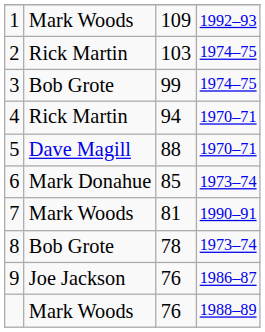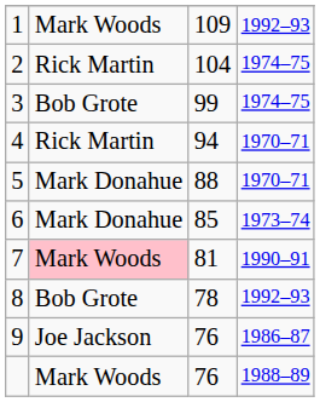 <table class="wikitable">
 <tr>
 </tr>
 <tr>
 <td>1</td>
 <td>Mark Woods</td>
 <td>109</td>
 <td style="font-size:80%;"><a href='#'>1992–93</a></td>
 </tr>
 <tr>
 <td>2</td>
 <td>Rick Martin</td>
-<td>103</td>
+<td>104</td>
 <td style="font-size:80%;"><a href='#'>1974–75</a></td>
 </tr>
 <tr>
 <td>3</td>
 <td>Bob Grote</td>
 <td>99</td>
 <td style="font-size:80%;"><a href='#'>1974–75</a></td>
 </tr>
 <tr>
 <td>4</td>
 <td>Rick Martin</td>
 <td>94</td>
 <td style="font-size:80%;"><a href='#'>1970–71</a></td>
 </tr>
 <tr>
 <td>5</td>
-<td><a href='#'>Dave Magill</a></td>
+<td>Mark Donahue</td>
 <td>88</td>
 <td style="font-size:80%;"><a href='#'>1970–71</a></td>
 </tr>
 <tr>
 <td>6</td>
 <td>Mark Donahue</td>
 <td>85</td>
 <td style="font-size:80%;"><a href='#'>1973–74</a></td>
 </tr>
 <tr>
 <td>7</td>
-<td>Mark Woods</td>
+<td style="background: pink;">Mark Woods</td>
 <td>81</td>
 <td style="font-size:80%;"><a href='#'>1990–91</a></td>
 </tr>
 <tr>
 <td>8</td>
 <td>Bob Grote</td>
 <td>78</td>
-<td style="font-size:80%;"><a href='#'>1973–74</a></td>
+<td style="font-size:80%;"><a href='#'>1992–93</a></td>
 </tr>
 <tr>
 <td>9</td>
 <td>Joe Jackson</td>
 <td>76</td>
 <td style="font-size:80%;"><a href='#'>1986–87</a></td>
 </tr>
 <tr>
 <td></td>
 <td>Mark Woods</td>
 <td>76</td>
 <td style="font-size:80%;"><a href='#'>1988–89</a></td>
 </tr>
 </table>
